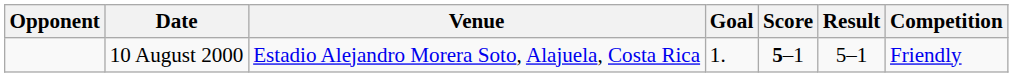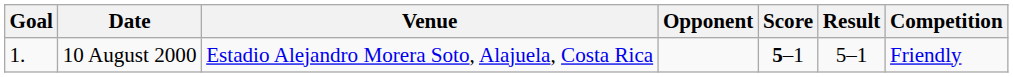 <table class="wikitable plainrowheaders sortable">
 <tr>
-<th>Opponent</th>
+<th>Goal</th>
 <th>Date</th>
 <th>Venue</th>
-<th>Goal</th>
+<th>Opponent</th>
 <th>Score</th>
 <th>Result</th>
 <th>Competition</th>
 </tr>
 <tr>
-<td></td>
+<td>1.</td>
 <td>10 August 2000</td>
 <td><a href='#'>Estadio Alejandro Morera Soto</a>, <a href='#'>Alajuela</a>, <a href='#'>Costa Rica</a></td>
-<td>1.</td>
+<td></td>
 <td align=center><strong>5</strong>–1</td>
 <td align=center>5–1</td>
 <td><a href='#'>Friendly</a></td>
 </tr>
 </table>
